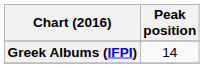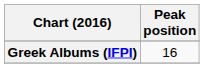 <table class="wikitable sortable plainrowheaders" style="text-align:center">
 <tr>
 <th scope="col">Chart (2016)</th>
 <th scope="col">Peak<br> position</th>
 </tr>
 <tr>
 </tr>
 <tr>
 </tr>
 <tr>
 </tr>
 <tr>
 </tr>
 <tr>
 </tr>
 <tr>
 </tr>
 <tr>
 </tr>
 <tr>
 </tr>
 <tr>
 </tr>
 <tr>
 </tr>
 <tr>
 <th scope="row">Greek Albums (<a href='#'>IFPI</a>)</th>
-<td>14</td>
+<td>16</td>
 </tr>
 <tr>
 </tr>
 <tr>
 </tr>
 <tr>
 </tr>
 <tr>
 </tr>
 <tr>
 </tr>
 <tr>
 </tr>
 <tr>
 </tr>
 <tr>
 </tr>
 <tr>
 </tr>
 <tr>
 </tr>
 <tr>
 </tr>
 </table>
